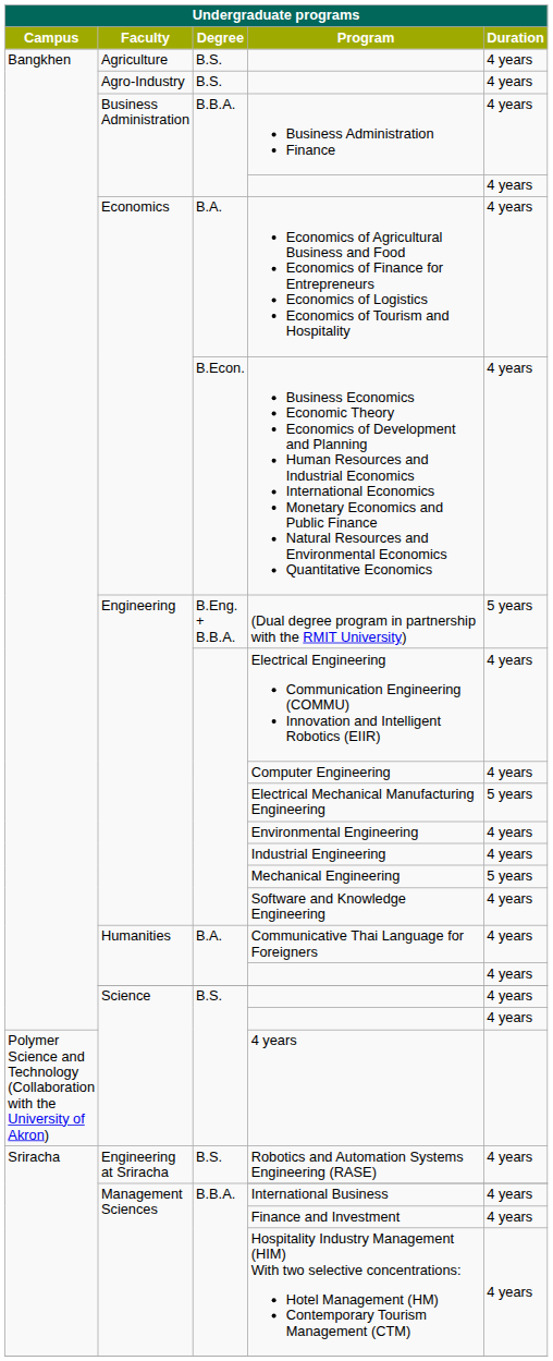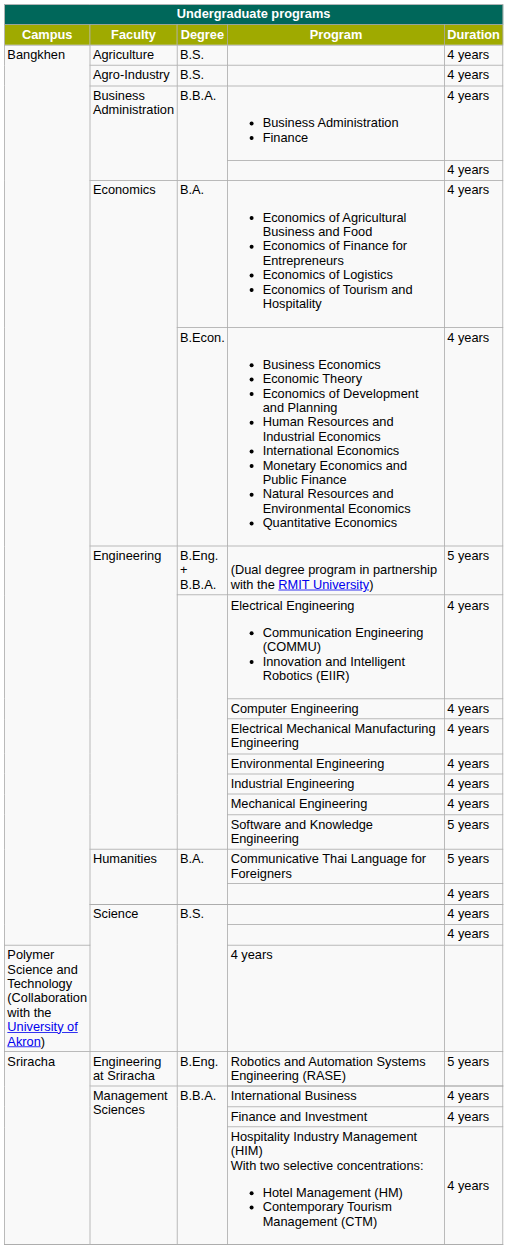 <table class="wikitable" width=100%>
 <tr>
 <th colspan = "5" style = "background: #00675A; color: White; ">Undergraduate programs</th>
 </tr>
 <tr>
 <th style= "background: #9FAA00; color:White; " width=15%>Campus</th>
 <th style= "background: #9FAA00; color:White; " width=15%>Faculty</th>
 <th style= "background: #9FAA00; color:White; " width=10%>Degree</th>
 <th style= "background: #9FAA00; color:White; " width=50%>Program</th>
 <th style= "background: #9FAA00; color:White; " width=10%>Duration</th>
 </tr>
 <tr>
 <td valign = "top" rowspan="19">Bangkhen</td>
 <td valign = "top">Agriculture</td>
 <td valign = "top">B.S.</td>
 <td valign = "top"></td>
 <td valign = "top">4 years</td>
 </tr>
 <tr>
 <td valign = "top">Agro-Industry</td>
 <td valign = "top">B.S.</td>
 <td valign = "top"></td>
 <td valign = "top">4 years</td>
 </tr>
 <tr>
 <td valign = "top" rowspan="2">Business Administration</td>
 <td valign = "top" rowspan="2">B.B.A.</td>
 <td valign = "top"><br><ul><li>Business Administration</li><li>Finance</li></ul></td>
 <td valign = "top">4 years</td>
 </tr>
 <tr>
 <td valign = "top"></td>
 <td valign = "top">4 years</td>
 </tr>
 <tr>
 <td valign = "top" rowspan="2">Economics</td>
 <td valign = "top">B.A.</td>
 <td valign = "top"><br><ul><li>Economics of Agricultural Business and Food</li><li>Economics of Finance for Entrepreneurs</li><li>Economics of Logistics</li><li>Economics of Tourism and Hospitality</li></ul></td>
 <td valign = "top">4 years</td>
 </tr>
 <tr>
 <td valign = "top">B.Econ.</td>
 <td valign = "top"><br><ul><li>Business Economics</li><li>Economic Theory</li><li>Economics of Development and Planning</li><li>Human Resources and Industrial Economics</li><li>International Economics</li><li>Monetary Economics and Public Finance</li><li>Natural Resources and Environmental Economics</li><li>Quantitative Economics</li></ul></td>
 <td valign = "top">4 years</td>
 </tr>
 <tr>
 <td valign = "top" rowspan="8">Engineering</td>
 <td valign = "top" rowspan="1">B.Eng. + B.B.A.</td>
 <td valign = "top"><br>(Dual degree program in partnership with the <a href='#'>RMIT University</a>)</td>
 <td valign = "top">5 years</td>
 </tr>
 <tr>
 <td valign = "top" rowspan="7"></td>
 <td valign = "top">Electrical Engineering<br><ul><li>Communication Engineering (COMMU)</li><li>Innovation and Intelligent Robotics (EIIR)</li></ul></td>
 <td valign = "top">4 years</td>
 </tr>
 <tr>
 <td valign = "top">Computer Engineering</td>
 <td valign = "top">4 years</td>
 </tr>
 <tr>
 <td valign = "top">Electrical Mechanical Manufacturing Engineering</td>
-<td valign = "top">5 years</td>
+<td valign = "top">4 years</td>
 </tr>
 <tr>
 <td valign = "top">Environmental Engineering</td>
 <td valign = "top">4 years</td>
 </tr>
 <tr>
 <td valign = "top">Industrial Engineering</td>
 <td valign = "top">4 years</td>
 </tr>
 <tr>
 <td valign = "top">Mechanical Engineering</td>
-<td valign = "top">5 years</td>
+<td valign = "top">4 years</td>
 </tr>
 <tr>
 <td valign = "top">Software and Knowledge Engineering</td>
-<td valign = "top">4 years</td>
+<td valign = "top">5 years</td>
 </tr>
 <tr>
 <td valign = "top" rowspan="2">Humanities</td>
 <td valign = "top" rowspan="2">B.A.</td>
 <td valign = "top">Communicative Thai Language for Foreigners</td>
-<td valign = "top">4 years</td>
+<td valign = "top">5 years</td>
 </tr>
 <tr>
 <td valign = "top"></td>
 <td valign = "top">4 years</td>
 </tr>
 <tr>
 </tr>
 <tr>
 <td valign = "top" rowspan="3">Science</td>
 <td valign = "top" rowspan="3">B.S.</td>
 <td valign = "top"></td>
 <td valign = "top">4 years</td>
 </tr>
 <tr>
 <td valign = "top"></td>
 <td valign = "top">4 years</td>
 </tr>
 <tr>
 <td valign = "top">Polymer Science and Technology (Collaboration with the <a href='#'>University of Akron</a>)</td>
 <td valign = "top">4 years</td>
 </tr>
 <tr>
 <td rowspan="5" valign="top">Sriracha</td>
 <td valign = "top">Engineering at Sriracha</td>
-<td valign = "top">B.S.</td>
+<td valign = "top">B.Eng.</td>
 <td valign = "top">Robotics and Automation Systems Engineering (RASE)</td>
-<td valign = "top">4 years</td>
+<td valign = "top">5 years</td>
 </tr>
 <tr>
 <td rowspan="4" valign="top">Management Sciences</td>
 <td rowspan="4" valign="top">B.B.A.</td>
 </tr>
 <tr>
 <td valign = "top">International Business</td>
 <td valign = "top">4 years</td>
 </tr>
 <tr>
 <td valign = "top">Finance and Investment</td>
 <td valign = "top">4 years</td>
 </tr>
 <tr>
 <td>Hospitality Industry Management (HIM)<br>With two selective concentrations:<ul><li>Hotel Management (HM)</li><li>Contemporary Tourism Management (CTM)</li></ul></td>
 <td>4 years</td>
 </tr>
 <tr>
 </tr>
 </table>
